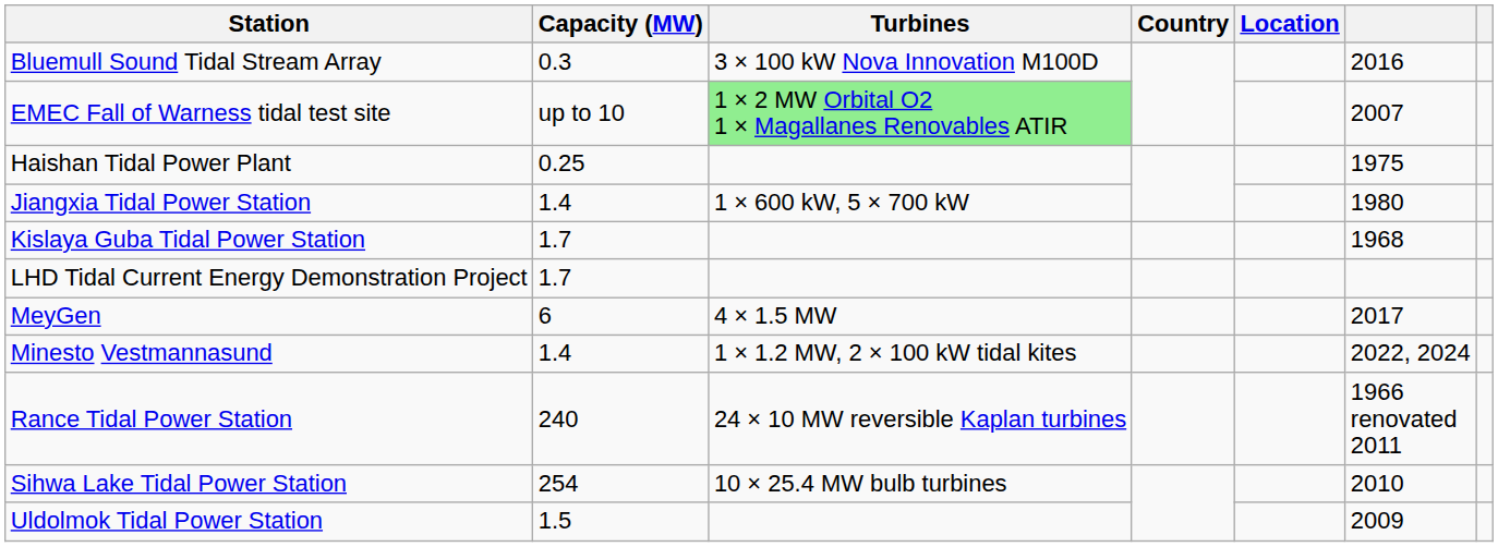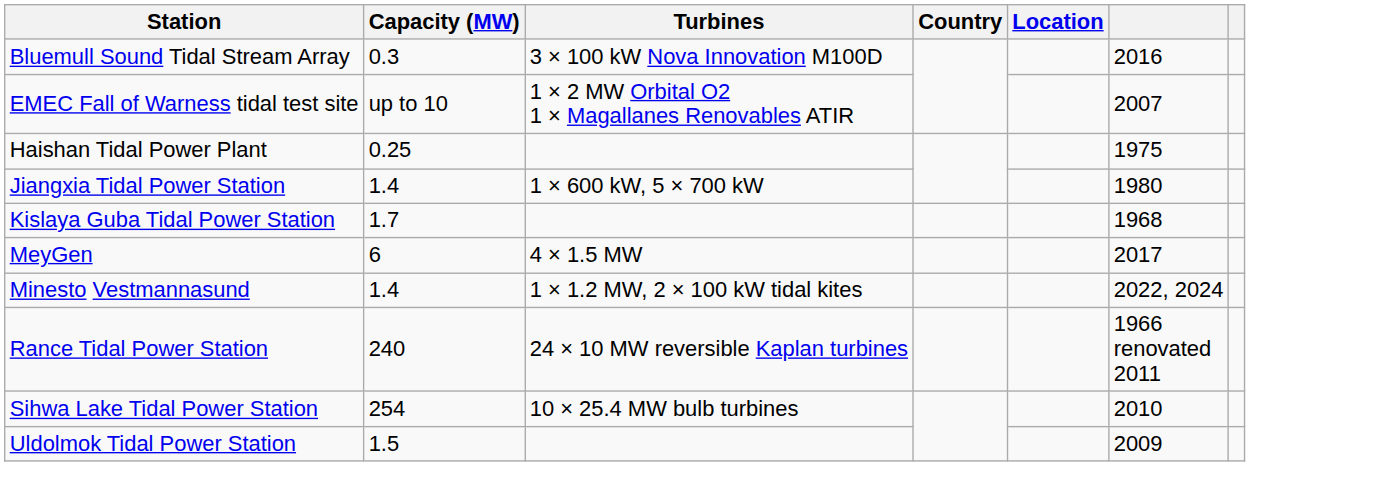 <table class="wikitable sortable">
 <tr>
 <th>Station</th>
 <th>Capacity (<a href='#'>MW</a>)</th>
 <th>Turbines</th>
 <th>Country</th>
 <th><a href='#'>Location</a></th>
 <th></th>
 <th></th>
 </tr>
 <tr>
 <td><a href='#'>Bluemull Sound</a> Tidal Stream Array</td>
 <td>0.3</td>
 <td>3 × 100 kW <a href='#'>Nova Innovation</a> M100D</td>
 <td rowspan="2"><br></td>
 <td></td>
 <td>2016</td>
 <td></td>
 </tr>
 <tr>
 <td><a href='#'>EMEC Fall of Warness</a> tidal test site</td>
 <td>up to 10</td>
-<td style="background: lightgreen;">1 × 2 MW <a href='#'>Orbital O2</a><br>1 × <a href='#'>Magallanes Renovables</a> ATIR</td>
+<td>1 × 2 MW <a href='#'>Orbital O2</a><br>1 × <a href='#'>Magallanes Renovables</a> ATIR</td>
 <td></td>
 <td>2007</td>
 <td></td>
 </tr>
 <tr>
 <td>Haishan Tidal Power Plant</td>
 <td>0.25</td>
 <td></td>
 <td rowspan="2"></td>
 <td></td>
 <td>1975</td>
 <td></td>
 </tr>
 <tr>
 <td><a href='#'>Jiangxia Tidal Power Station</a></td>
 <td>1.4</td>
 <td>1 × 600 kW, 5 × 700 kW</td>
 <td></td>
 <td>1980</td>
 <td></td>
 </tr>
 <tr>
 <td><a href='#'>Kislaya Guba Tidal Power Station</a></td>
 <td>1.7</td>
 <td></td>
 <td></td>
 <td></td>
 <td>1968</td>
 <td> </td>
-</tr>
-<tr>
-<td>LHD Tidal Current Energy Demonstration Project</td>
-<td>1.7</td>
-<td></td>
-<td></td>
-<td></td>
-<td></td>
-<td></td>
 </tr>
 <tr>
 <td><a href='#'>MeyGen</a></td>
 <td>6</td>
 <td>4 × 1.5 MW</td>
 <td><br></td>
 <td></td>
 <td>2017</td>
 <td></td>
 </tr>
 <tr>
 <td><a href='#'>Minesto</a> <a href='#'>Vestmannasund</a></td>
 <td>1.4</td>
 <td>1 × 1.2 MW, 2 × 100 kW tidal kites</td>
 <td></td>
 <td></td>
 <td>2022, 2024</td>
 <td></td>
 </tr>
 <tr>
 <td><a href='#'>Rance Tidal Power Station</a></td>
 <td>240</td>
 <td>24 × 10 MW reversible <a href='#'>Kaplan turbines</a></td>
 <td></td>
 <td></td>
 <td>1966<br>renovated<br> 2011</td>
 <td></td>
 </tr>
 <tr>
 <td><a href='#'>Sihwa Lake Tidal Power Station</a></td>
 <td>254</td>
 <td>10 × 25.4 MW bulb turbines</td>
 <td rowspan="2"></td>
 <td></td>
 <td>2010</td>
 <td></td>
 </tr>
 <tr>
 <td><a href='#'>Uldolmok Tidal Power Station</a></td>
 <td>1.5</td>
 <td></td>
 <td></td>
 <td>2009</td>
 <td></td>
 </tr>
 </table>
